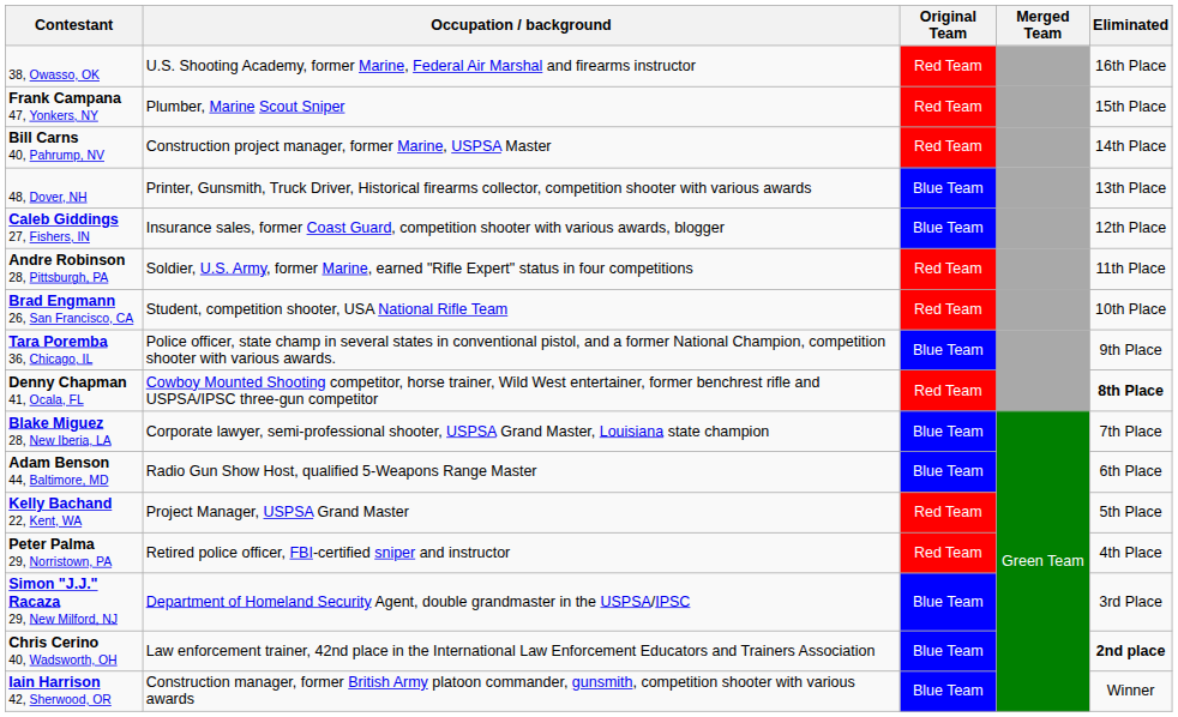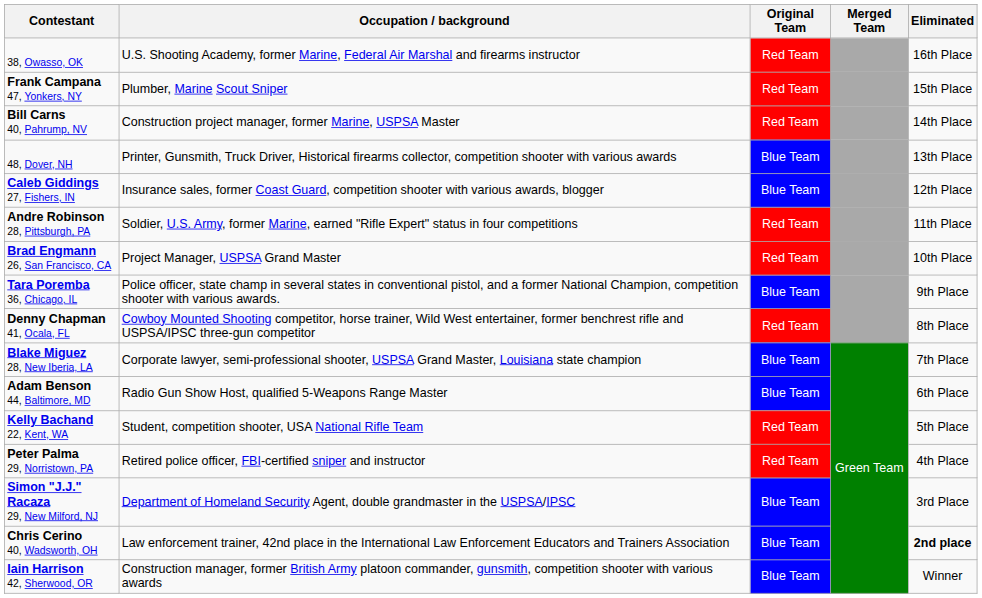 <table class="wikitable">
 <tr>
 <th>Contestant</th>
 <th>Occupation / background</th>
 <th>Original Team</th>
 <th>Merged Team</th>
 <th>Eliminated</th>
 </tr>
 <tr>
 <td><br><small>38, <a href='#'>Owasso, OK</a></small></td>
 <td>U.S. Shooting Academy, former <a href='#'>Marine</a>, <a href='#'>Federal Air Marshal</a> and firearms instructor</td>
 <td style="text-align:center; background:red; color:white;">Red Team</td>
 <td style="background:darkgray"></td>
 <td style="text-align:center">16th Place</td>
 </tr>
 <tr>
 <td><strong>Frank Campana</strong><br><small>47, <a href='#'>Yonkers, NY</a></small></td>
 <td>Plumber, <a href='#'>Marine</a> <a href='#'>Scout Sniper</a></td>
 <td style="text-align:center; background:red; color:white;">Red Team</td>
 <td style="background:darkgray"></td>
 <td style="text-align:center">15th Place</td>
 </tr>
 <tr>
 <td><strong>Bill Carns</strong><br><small>40, <a href='#'>Pahrump, NV</a></small></td>
 <td>Construction project manager, former <a href='#'>Marine</a>, <a href='#'>USPSA</a> Master</td>
 <td style="text-align:center; background:red; color:white;">Red Team</td>
 <td style="background:darkgray"></td>
 <td style="text-align:center">14th Place</td>
 </tr>
 <tr>
 <td><br><small>48, <a href='#'>Dover, NH</a></small></td>
 <td>Printer, Gunsmith, Truck Driver, Historical firearms collector, competition shooter with various awards</td>
 <td style="text-align:center; background:blue; color:white;">Blue Team</td>
 <td style="background:darkgray"></td>
 <td style="text-align:center">13th Place</td>
 </tr>
 <tr>
 <td><strong><a href='#'>Caleb Giddings</a></strong><br><small>27, <a href='#'>Fishers, IN</a></small></td>
 <td>Insurance sales, former <a href='#'>Coast Guard</a>, competition shooter with various awards, blogger</td>
 <td style="text-align:center; background:blue; color:white;">Blue Team</td>
 <td style="background:darkgray"></td>
 <td style="text-align:center">12th Place</td>
 </tr>
 <tr>
 <td><strong>Andre Robinson</strong><br><small>28, <a href='#'>Pittsburgh, PA</a></small></td>
 <td>Soldier, <a href='#'>U.S. Army</a>, former <a href='#'>Marine</a>, earned "Rifle Expert" status in four competitions</td>
 <td style="text-align:center; background:red; color:white;">Red Team</td>
 <td style="background:darkgray"></td>
 <td style="text-align:center">11th Place</td>
 </tr>
 <tr>
 <td><strong><a href='#'>Brad Engmann</a></strong><br><small>26, <a href='#'>San Francisco, CA</a></small></td>
-<td>Student, competition shooter, USA <a href='#'>National Rifle Team</a></td>
+<td>Project Manager, <a href='#'>USPSA</a> Grand Master</td>
 <td style="text-align:center; background:red; color:white;">Red Team</td>
 <td style="background:darkgray"></td>
 <td style="text-align:center">10th Place</td>
 </tr>
 <tr>
 <td><strong><a href='#'>Tara Poremba</a></strong><br><small>36, <a href='#'>Chicago, IL</a></small></td>
 <td>Police officer, state champ in several states in conventional pistol, and a former National Champion, competition shooter with various awards.</td>
 <td style="text-align:center; background:blue; color:white;">Blue Team</td>
 <td style="background:darkgray"></td>
 <td style="text-align:center">9th Place</td>
 </tr>
 <tr>
 <td><strong>Denny Chapman</strong><br><small>41, <a href='#'>Ocala, FL</a></small></td>
 <td><a href='#'>Cowboy Mounted Shooting</a> competitor, horse trainer, Wild West entertainer, former benchrest rifle and USPSA/IPSC three-gun competitor</td>
 <td style="text-align:center; background:red; color:white;">Red Team</td>
 <td style="background:darkgray"></td>
-<td style="text-align:center"><strong>8th Place</strong></td>
+<td style="text-align:center">8th Place</td>
 </tr>
 <tr>
 <td><strong><a href='#'>Blake Miguez</a></strong><br><small>28, <a href='#'>New Iberia, LA</a></small></td>
 <td>Corporate lawyer, semi-professional shooter, <a href='#'>USPSA</a> Grand Master, <a href='#'>Louisiana</a> state champion</td>
 <td style="text-align:center; background:blue; color:white;">Blue Team</td>
 <td style="text-align:center; background:green; color:white;" rowspan="7">Green Team</td>
 <td style="text-align:center">7th Place</td>
 </tr>
 <tr>
 <td><strong>Adam Benson</strong><br><small>44, <a href='#'>Baltimore, MD</a></small></td>
 <td>Radio Gun Show Host, qualified 5-Weapons Range Master</td>
 <td style="text-align:center; background:blue; color:white;">Blue Team</td>
 <td style="text-align:center">6th Place</td>
 </tr>
 <tr>
 <td><strong><a href='#'>Kelly Bachand</a></strong><br><small>22, <a href='#'>Kent, WA</a></small></td>
-<td>Project Manager, <a href='#'>USPSA</a> Grand Master</td>
+<td>Student, competition shooter, USA <a href='#'>National Rifle Team</a></td>
 <td style="text-align:center; background:red; color:white;">Red Team</td>
 <td style="text-align:center">5th Place</td>
 </tr>
 <tr>
 <td><strong>Peter Palma</strong><br><small>29, <a href='#'>Norristown, PA</a></small></td>
 <td>Retired police officer, <a href='#'>FBI</a>-certified <a href='#'>sniper</a> and instructor</td>
 <td style="text-align:center; background:red; color:white;">Red Team</td>
 <td style="text-align:center">4th Place</td>
 </tr>
 <tr>
 <td><strong><a href='#'>Simon "J.J." Racaza</a></strong><br><small>29, <a href='#'>New Milford, NJ</a></small></td>
 <td><a href='#'>Department of Homeland Security</a> Agent, double grandmaster in the <a href='#'>USPSA</a>/<a href='#'>IPSC</a></td>
 <td style="text-align:center; background:blue; color:white;">Blue Team</td>
 <td style="text-align:center">3rd Place</td>
 </tr>
 <tr>
 <td><strong>Chris Cerino</strong><br><small>40, <a href='#'>Wadsworth, OH</a></small></td>
 <td>Law enforcement trainer, 42nd place in the International Law Enforcement Educators and Trainers Association</td>
 <td style="text-align:center; background:blue; color:white;">Blue Team</td>
 <td style="text-align:center"><strong>2nd place</strong></td>
 </tr>
 <tr>
 <td><strong><a href='#'>Iain Harrison</a></strong><br><small>42, <a href='#'>Sherwood, OR</a></small></td>
 <td>Construction manager, former <a href='#'>British Army</a> platoon commander, <a href='#'>gunsmith</a>, competition shooter with various awards</td>
 <td style="text-align:center; background:blue; color:white;">Blue Team</td>
 <td style="text-align:center">Winner</td>
 </tr>
 </table>
